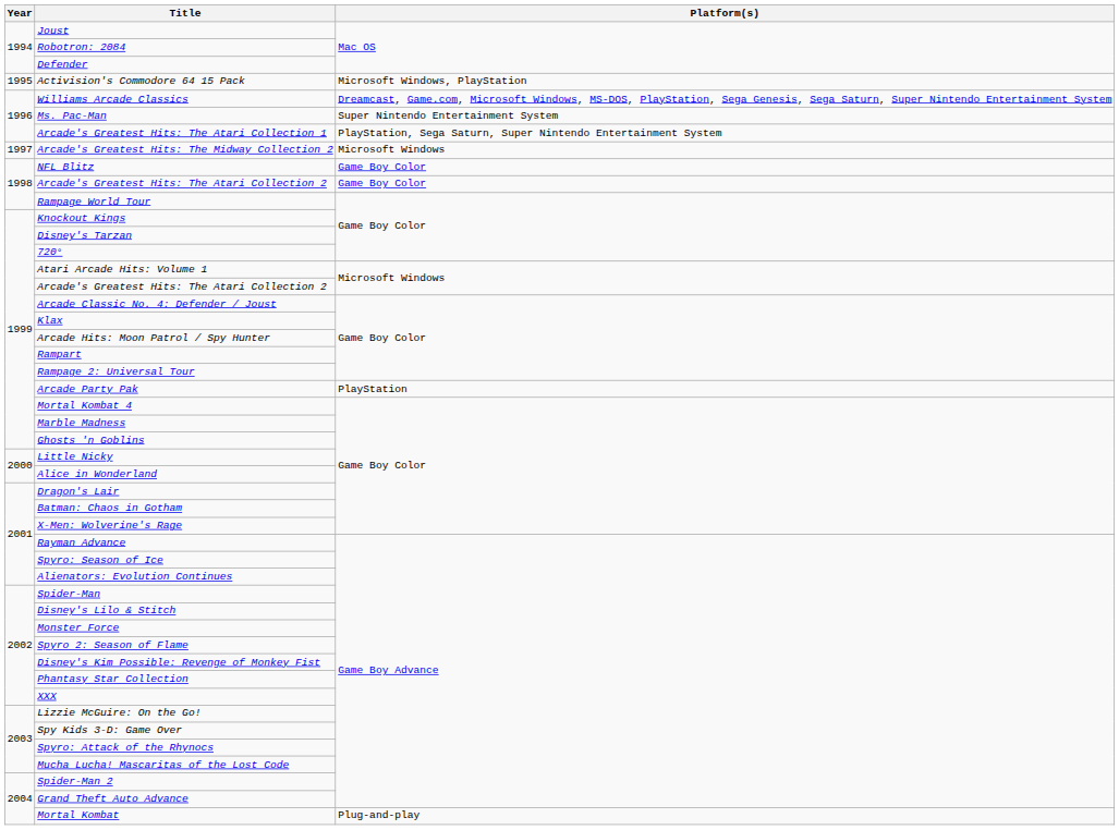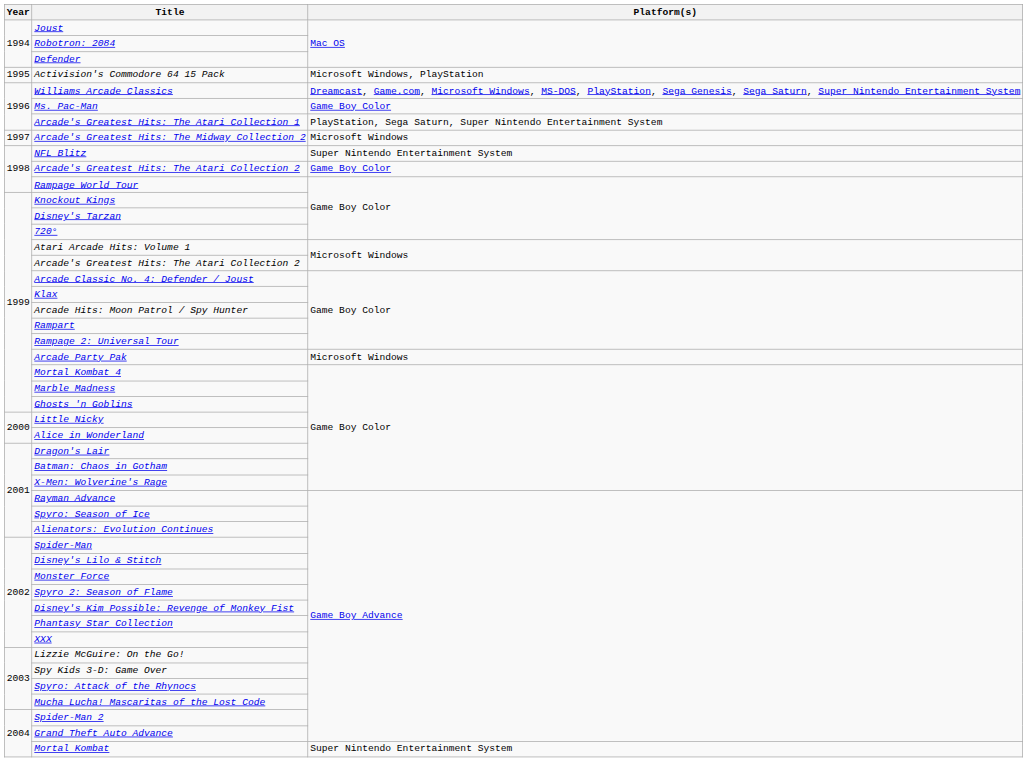 <table class="wikitable sortable">
 <tr>
 <th>Year</th>
 <th>Title</th>
 <th>Platform(s)</th>
 </tr>
 <tr>
 <td rowspan="3">1994</td>
 <td><em><a href='#'>Joust</a></em></td>
 <td rowspan="3"><a href='#'>Mac OS</a></td>
 </tr>
 <tr>
 <td><em><a href='#'>Robotron: 2084</a></em></td>
 </tr>
 <tr>
 <td><em><a href='#'>Defender</a></em></td>
 </tr>
 <tr>
 <td>1995</td>
 <td><em>Activision's Commodore 64 15 Pack</em></td>
 <td>Microsoft Windows, PlayStation</td>
 </tr>
 <tr>
 <td rowspan="3">1996</td>
 <td><em><a href='#'>Williams Arcade Classics</a></em></td>
 <td><a href='#'>Dreamcast</a>, <a href='#'>Game.com</a>, <a href='#'>Microsoft Windows</a>, <a href='#'>MS-DOS</a>, <a href='#'>PlayStation</a>, <a href='#'>Sega Genesis</a>, <a href='#'>Sega Saturn</a>, <a href='#'>Super Nintendo Entertainment System</a></td>
 </tr>
 <tr>
 <td><em><a href='#'>Ms. Pac-Man</a></em></td>
-<td>Super Nintendo Entertainment System</td>
+<td><a href='#'>Game Boy Color</a></td>
 </tr>
 <tr>
 <td><em><a href='#'>Arcade's Greatest Hits: The Atari Collection 1</a></em></td>
 <td>PlayStation, Sega Saturn, Super Nintendo Entertainment System</td>
 </tr>
 <tr>
 <td>1997</td>
 <td><em><a href='#'>Arcade's Greatest Hits: The Midway Collection 2</a></em></td>
 <td>Microsoft Windows</td>
 </tr>
 <tr>
 <td rowspan="3">1998</td>
 <td><em><a href='#'>NFL Blitz</a></em></td>
-<td><a href='#'>Game Boy Color</a></td>
+<td>Super Nintendo Entertainment System</td>
 </tr>
 <tr>
 <td><em><a href='#'>Arcade's Greatest Hits: The Atari Collection 2</a></em></td>
 <td><a href='#'>Game Boy Color</a></td>
 </tr>
 <tr>
 <td><em><a href='#'>Rampage World Tour</a></em></td>
 <td rowspan="4">Game Boy Color</td>
 </tr>
 <tr>
 <td rowspan="14">1999</td>
 <td><em><a href='#'>Knockout Kings</a></em></td>
 </tr>
 <tr>
 <td><em><a href='#'>Disney's Tarzan</a></em></td>
 </tr>
 <tr>
 <td><em><a href='#'>720°</a></em></td>
 </tr>
 <tr>
 <td><em>Atari Arcade Hits: Volume 1</em></td>
 <td rowspan="2">Microsoft Windows</td>
 </tr>
 <tr>
 <td><em>Arcade's Greatest Hits: The Atari Collection 2</em></td>
 </tr>
 <tr>
 <td><em><a href='#'>Arcade Classic No. 4: Defender / Joust</a></em></td>
 <td rowspan="5">Game Boy Color</td>
 </tr>
 <tr>
 <td><em><a href='#'>Klax</a></em></td>
 </tr>
 <tr>
 <td><em>Arcade Hits: Moon Patrol / Spy Hunter</em></td>
 </tr>
 <tr>
 <td><em><a href='#'>Rampart</a></em></td>
 </tr>
 <tr>
 <td><em><a href='#'>Rampage 2: Universal Tour</a></em></td>
 </tr>
 <tr>
 <td><em><a href='#'>Arcade Party Pak</a></em></td>
-<td>PlayStation</td>
+<td>Microsoft Windows</td>
 </tr>
 <tr>
 <td><em><a href='#'>Mortal Kombat 4</a></em></td>
 <td rowspan="8">Game Boy Color</td>
 </tr>
 <tr>
 <td><em><a href='#'>Marble Madness</a></em></td>
 </tr>
 <tr>
 <td><em><a href='#'>Ghosts 'n Goblins</a></em></td>
 </tr>
 <tr>
 <td rowspan="2">2000</td>
 <td><em><a href='#'>Little Nicky</a></em></td>
 </tr>
 <tr>
 <td><em><a href='#'>Alice in Wonderland</a></em></td>
 </tr>
 <tr>
 <td rowspan="6">2001</td>
 <td><em><a href='#'>Dragon's Lair</a></em></td>
 </tr>
 <tr>
 <td><em><a href='#'>Batman: Chaos in Gotham</a></em></td>
 </tr>
 <tr>
 <td><em><a href='#'>X-Men: Wolverine's Rage</a></em></td>
 </tr>
 <tr>
 <td><em><a href='#'>Rayman Advance</a></em></td>
 <td rowspan="16"><a href='#'>Game Boy Advance</a></td>
 </tr>
 <tr>
 <td><em><a href='#'>Spyro: Season of Ice</a></em></td>
 </tr>
 <tr>
 <td><em><a href='#'>Alienators: Evolution Continues</a></em></td>
 </tr>
 <tr>
 <td rowspan="7">2002</td>
 <td><em><a href='#'>Spider-Man</a></em></td>
 </tr>
 <tr>
 <td><em><a href='#'>Disney's Lilo & Stitch</a></em></td>
 </tr>
 <tr>
 <td><em><a href='#'>Monster Force</a></em></td>
 </tr>
 <tr>
 <td><em><a href='#'>Spyro 2: Season of Flame</a></em></td>
 </tr>
 <tr>
 <td><em><a href='#'>Disney's Kim Possible: Revenge of Monkey Fist</a></em></td>
 </tr>
 <tr>
 <td><em><a href='#'>Phantasy Star Collection</a></em></td>
 </tr>
 <tr>
 <td><em><a href='#'>XXX</a></em></td>
 </tr>
 <tr>
 <td rowspan="4">2003</td>
 <td><em>Lizzie McGuire: On the Go!</em></td>
 </tr>
 <tr>
 <td><em>Spy Kids 3-D: Game Over</em></td>
 </tr>
 <tr>
 <td><em><a href='#'>Spyro: Attack of the Rhynocs</a></em></td>
 </tr>
 <tr>
 <td><em><a href='#'>Mucha Lucha! Mascaritas of the Lost Code</a></em></td>
 </tr>
 <tr>
 <td rowspan="3">2004</td>
 <td><em><a href='#'>Spider-Man 2</a></em></td>
 </tr>
 <tr>
 <td><em><a href='#'>Grand Theft Auto Advance</a></em></td>
 </tr>
 <tr>
 <td><em><a href='#'>Mortal Kombat</a></em></td>
-<td>Plug-and-play</td>
+<td>Super Nintendo Entertainment System</td>
 </tr>
 </table>
